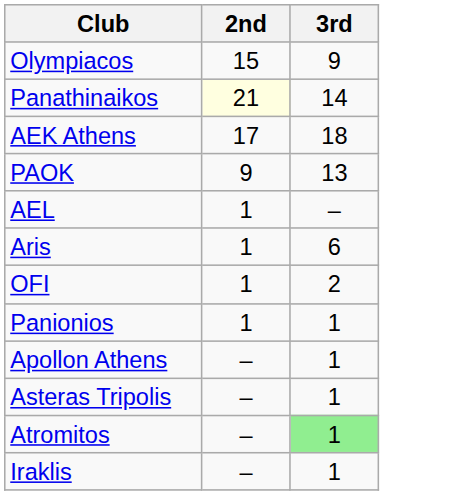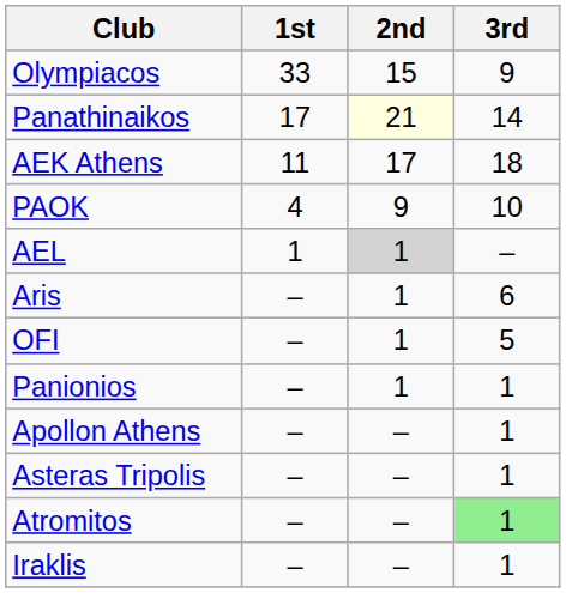 <table class="wikitable" style="text-align: center; font-size:95%">
 <tr>
 <th style="width:120px;">Club</th>
+<th width="50">1st</th>
 <th width="50">2nd</th>
 <th width="50">3rd</th>
 </tr>
 <tr>
 <td style="text-align:left;"><a href='#'>Olympiacos</a></td>
+<td>33</td>
 <td>15</td>
 <td>9</td>
 </tr>
 <tr>
 <td style="text-align:left;"><a href='#'>Panathinaikos</a></td>
+<td>17</td>
 <td style="background: lightyellow;">21</td>
 <td>14</td>
 </tr>
 <tr>
 <td style="text-align:left;"><a href='#'>AEK Athens</a></td>
+<td>11</td>
 <td>17</td>
 <td>18</td>
 </tr>
 <tr>
 <td style="text-align:left;"><a href='#'>PAOK</a></td>
+<td>4</td>
 <td>9</td>
-<td>13</td>
+<td>10</td>
 </tr>
 <tr>
 <td style="text-align:left;"><a href='#'>AEL</a></td>
 <td>1</td>
+<td style="background: lightgrey;">1</td>
 <td>–</td>
 </tr>
 <tr>
 <td style="text-align:left;"><a href='#'>Aris</a></td>
+<td>–</td>
 <td>1</td>
 <td>6</td>
 </tr>
 <tr>
 <td style="text-align:left;"><a href='#'>OFI</a></td>
+<td>–</td>
 <td>1</td>
-<td>2</td>
+<td>5</td>
 </tr>
 <tr>
 <td style="text-align:left;"><a href='#'>Panionios</a></td>
+<td>–</td>
 <td>1</td>
 <td>1</td>
 </tr>
 <tr>
 <td style="text-align:left;"><a href='#'>Apollon Athens</a></td>
 <td>–</td>
+<td>–</td>
 <td>1</td>
 </tr>
 <tr>
 <td style="text-align:left;"><a href='#'>Asteras Tripolis</a></td>
+<td>–</td>
 <td>–</td>
 <td>1</td>
 </tr>
 <tr>
 <td style="text-align:left;"><a href='#'>Atromitos</a></td>
 <td>–</td>
+<td>–</td>
 <td style="background: lightgreen;">1</td>
 </tr>
 <tr>
 <td style="text-align:left;"><a href='#'>Iraklis</a></td>
 <td>–</td>
+<td>–</td>
 <td>1</td>
 </tr>
 </table>
